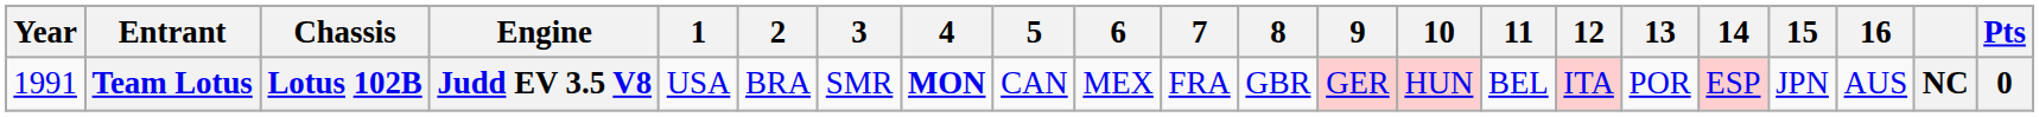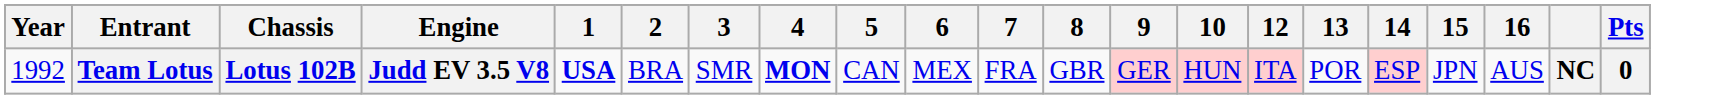 <table class="wikitable" style="text-align:center; font-size:85%">
 <tr>
 <th>Year</th>
 <th>Entrant</th>
 <th>Chassis</th>
 <th>Engine</th>
 <th>1</th>
 <th>2</th>
 <th>3</th>
 <th>4</th>
 <th>5</th>
 <th>6</th>
 <th>7</th>
 <th>8</th>
 <th>9</th>
 <th>10</th>
-<th>11</th>
 <th>12</th>
 <th>13</th>
 <th>14</th>
 <th>15</th>
 <th>16</th>
 <th></th>
 <th><a href='#'>Pts</a></th>
 </tr>
 <tr>
-<td><a href='#'>1991</a></td>
+<td><a href='#'>1992</a></td>
 <th nowrap><a href='#'>Team Lotus</a></th>
 <th nowrap><a href='#'>Lotus</a> <a href='#'>102B</a></th>
 <th nowrap><a href='#'>Judd</a> EV 3.5 <a href='#'>V8</a></th>
-<td><a href='#'>USA</a></td>
+<td><strong><a href='#'>USA</a></strong></td>
 <td><a href='#'>BRA</a></td>
 <td><a href='#'>SMR</a></td>
 <td><strong><a href='#'>MON</a></strong></td>
 <td><a href='#'>CAN</a></td>
 <td><a href='#'>MEX</a></td>
 <td><a href='#'>FRA</a></td>
 <td><a href='#'>GBR</a></td>
 <td style="background:#FFCFCF;"><a href='#'>GER</a><br></td>
 <td style="background:#FFCFCF;"><a href='#'>HUN</a><br></td>
-<td><a href='#'>BEL</a></td>
 <td style="background:#FFCFCF;"><a href='#'>ITA</a><br></td>
 <td><a href='#'>POR</a></td>
 <td style="background:#FFCFCF;"><a href='#'>ESP</a><br></td>
 <td><a href='#'>JPN</a></td>
 <td><a href='#'>AUS</a></td>
 <th>NC</th>
 <th>0</th>
 </tr>
 </table>
